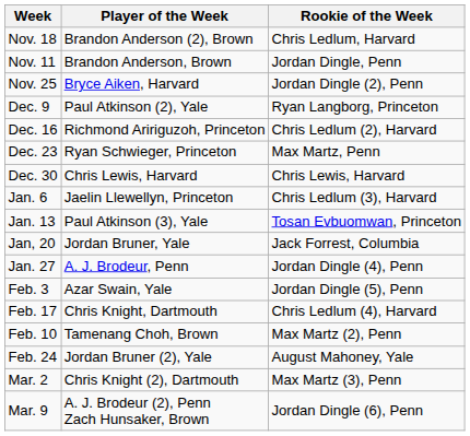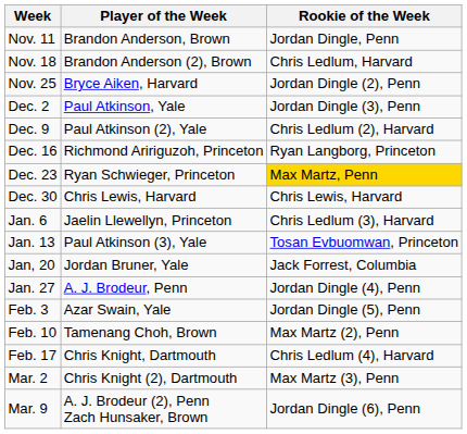 <table class="wikitable">
 <tr>
 <th>Week</th>
 <th>Player of the Week</th>
 <th>Rookie of the Week</th>
 </tr>
 <tr>
+<td>Nov. 11</td>
+<td>Brandon Anderson, Brown</td>
+<td>Jordan Dingle, Penn</td>
+</tr>
+<tr>
 <td>Nov. 18</td>
 <td>Brandon Anderson (2), Brown</td>
 <td>Chris Ledlum, Harvard</td>
-</tr>
-<tr>
-<td>Nov. 11</td>
-<td>Brandon Anderson, Brown</td>
-<td>Jordan Dingle, Penn</td>
 </tr>
 <tr>
 <td>Nov. 25</td>
 <td><a href='#'>Bryce Aiken</a>, Harvard</td>
 <td>Jordan Dingle (2), Penn</td>
 </tr>
 <tr>
+<td>Dec. 2</td>
+<td><a href='#'>Paul Atkinson</a>, Yale</td>
+<td>Jordan Dingle (3), Penn</td>
+</tr>
+<tr>
 <td>Dec. 9</td>
 <td>Paul Atkinson (2), Yale</td>
-<td>Ryan Langborg, Princeton</td>
+<td>Chris Ledlum (2), Harvard</td>
 </tr>
 <tr>
 <td>Dec. 16</td>
 <td>Richmond Aririguzoh, Princeton</td>
-<td>Chris Ledlum (2), Harvard</td>
+<td>Ryan Langborg, Princeton</td>
 </tr>
 <tr>
 <td>Dec. 23</td>
 <td>Ryan Schwieger, Princeton</td>
-<td>Max Martz, Penn</td>
+<td style="background: gold;">Max Martz, Penn</td>
 </tr>
 <tr>
 <td>Dec. 30</td>
 <td>Chris Lewis, Harvard</td>
 <td>Chris Lewis, Harvard</td>
 </tr>
 <tr>
 <td>Jan. 6</td>
 <td>Jaelin Llewellyn, Princeton</td>
 <td>Chris Ledlum (3), Harvard</td>
 </tr>
 <tr>
 <td>Jan. 13</td>
 <td>Paul Atkinson (3), Yale</td>
 <td><a href='#'>Tosan Evbuomwan</a>, Princeton</td>
 </tr>
 <tr>
 <td>Jan, 20</td>
 <td>Jordan Bruner, Yale</td>
 <td>Jack Forrest, Columbia</td>
 </tr>
 <tr>
 <td>Jan. 27</td>
 <td><a href='#'>A. J. Brodeur</a>, Penn</td>
 <td>Jordan Dingle (4), Penn</td>
 </tr>
 <tr>
 <td>Feb. 3</td>
 <td>Azar Swain, Yale</td>
 <td>Jordan Dingle (5), Penn</td>
 </tr>
 <tr>
-<td>Feb. 17</td>
-<td>Chris Knight, Dartmouth</td>
-<td>Chris Ledlum (4), Harvard</td>
-</tr>
-<tr>
 <td>Feb. 10</td>
 <td>Tamenang Choh, Brown</td>
 <td>Max Martz (2), Penn</td>
 </tr>
 <tr>
-<td>Feb. 24</td>
-<td>Jordan Bruner (2), Yale</td>
-<td>August Mahoney, Yale</td>
+<td>Feb. 17</td>
+<td>Chris Knight, Dartmouth</td>
+<td>Chris Ledlum (4), Harvard</td>
 </tr>
 <tr>
 <td>Mar. 2</td>
 <td>Chris Knight (2), Dartmouth</td>
 <td>Max Martz (3), Penn</td>
 </tr>
 <tr>
 <td>Mar. 9</td>
 <td>A. J. Brodeur (2), Penn<br>Zach Hunsaker, Brown</td>
 <td>Jordan Dingle (6), Penn</td>
 </tr>
 </table>
